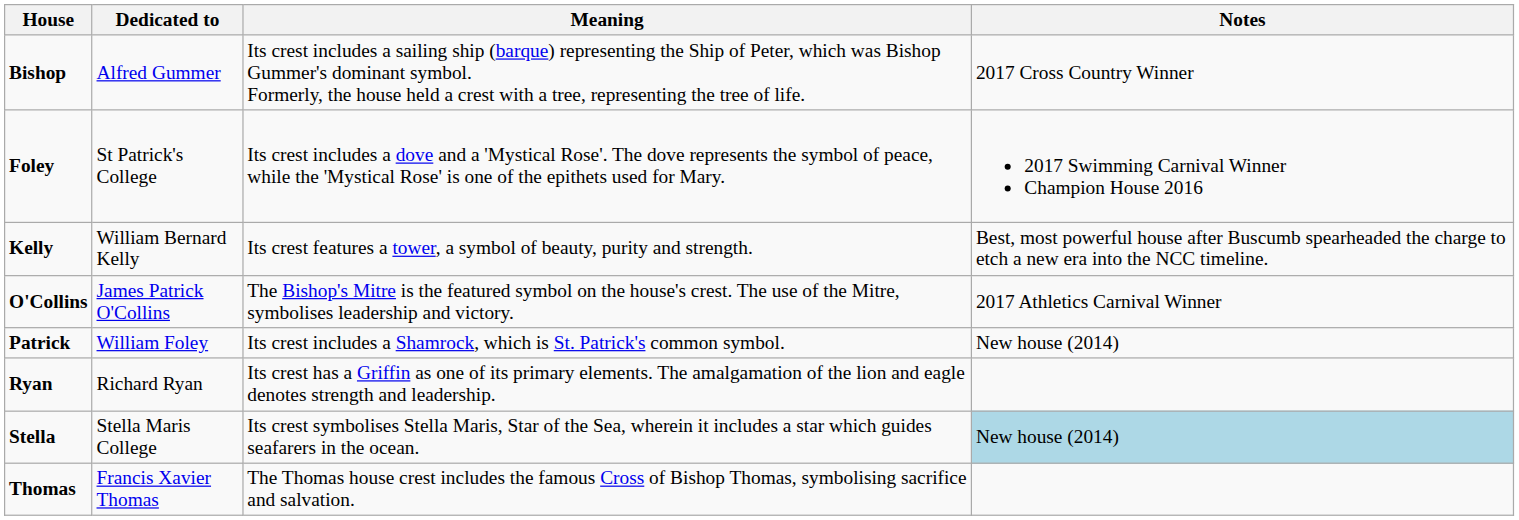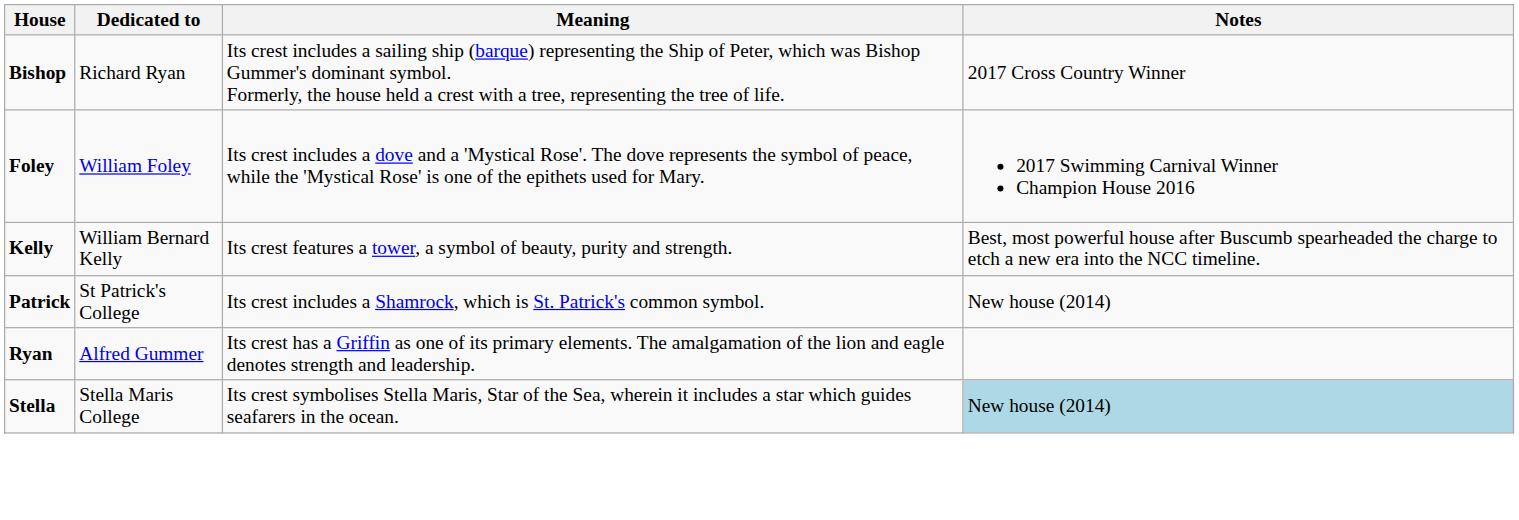 <table class="wikitable">
 <tr>
 <th>House</th>
 <th>Dedicated to</th>
 <th>Meaning</th>
 <th>Notes</th>
 </tr>
 <tr>
 <td><strong>Bishop</strong></td>
-<td><a href='#'>Alfred Gummer</a></td>
+<td>Richard Ryan</td>
 <td>Its crest includes a sailing ship (<a href='#'>barque</a>) representing the Ship of Peter, which was Bishop Gummer's dominant symbol.<br>Formerly, the house held a crest with a tree, representing the tree of life.</td>
 <td>2017 Cross Country Winner</td>
 </tr>
 <tr>
 <td><strong>Foley</strong></td>
-<td>St Patrick's College</td>
+<td><a href='#'>William Foley</a></td>
 <td>Its crest includes a <a href='#'>dove</a> and a 'Mystical Rose'. The dove represents the symbol of peace, while the 'Mystical Rose' is one of the epithets used for Mary.</td>
 <td><br><ul><li>2017 Swimming Carnival Winner</li><li>Champion House 2016</li></ul></td>
 </tr>
 <tr>
 <td><strong>Kelly</strong></td>
 <td>William Bernard Kelly</td>
 <td>Its crest features a <a href='#'>tower</a>, a symbol of beauty, purity and strength.</td>
 <td>Best, most powerful house after Buscumb spearheaded the charge to etch a new era into the NCC timeline.</td>
 </tr>
 <tr>
-<td><strong>O'Collins</strong></td>
-<td><a href='#'>James Patrick O'Collins</a></td>
-<td>The <a href='#'>Bishop's Mitre</a> is the featured symbol on the house's crest. The use of the Mitre, symbolises leadership and victory.</td>
-<td>2017 Athletics Carnival Winner</td>
-</tr>
-<tr>
 <td><strong>Patrick</strong></td>
-<td><a href='#'>William Foley</a></td>
+<td>St Patrick's College</td>
 <td>Its crest includes a <a href='#'>Shamrock</a>, which is <a href='#'>St. Patrick's</a> common symbol.</td>
 <td>New house (2014)</td>
 </tr>
 <tr>
 <td><strong>Ryan</strong></td>
-<td>Richard Ryan</td>
+<td><a href='#'>Alfred Gummer</a></td>
 <td>Its crest has a <a href='#'>Griffin</a> as one of its primary elements. The amalgamation of the lion and eagle denotes strength and leadership.</td>
 <td></td>
 </tr>
 <tr>
 <td>  <strong>Stella</strong></td>
 <td>Stella Maris College</td>
 <td>Its crest symbolises Stella Maris, Star of the Sea, wherein it includes a star which guides seafarers in the ocean.</td>
 <td style="background: lightblue;">New house (2014)</td>
 </tr>
-<tr>
-<td><strong>Thomas</strong></td>
-<td><a href='#'>Francis Xavier Thomas</a></td>
-<td>The Thomas house crest includes the famous <a href='#'>Cross</a> of Bishop Thomas, symbolising sacrifice and salvation.</td>
-<td></td>
-</tr>
 </table>
